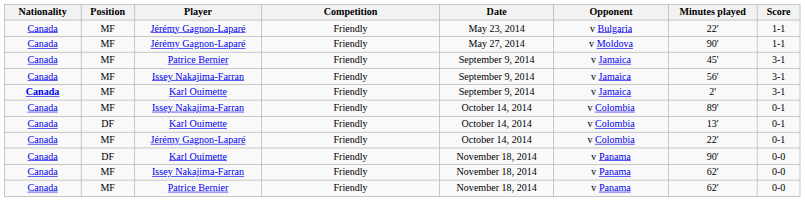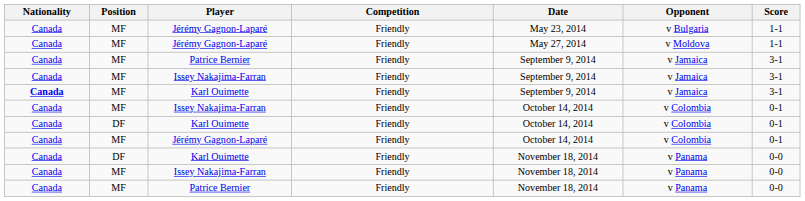 <table class="wikitable" style="width:100%;">
 <tr>
 <th width=5%>Nationality</th>
 <th width=3%>Position</th>
 <th width=10%>Player</th>
 <th width=14%>Competition</th>
 <th width=9%>Date</th>
 <th width=9%>Opponent</th>
-<th width=7%>Minutes played</th>
 <th width=3%>Score</th>
 </tr>
 <tr>
 <td align=center> <a href='#'>Canada</a></td>
 <td align=center>MF</td>
 <td align=center><a href='#'>Jérémy Gagnon-Laparé</a></td>
 <td align=center>Friendly</td>
 <td align=center>May 23, 2014</td>
 <td align=center>v <a href='#'>Bulgaria</a></td>
-<td align=center>22'</td>
 <td align=center>1-1</td>
 </tr>
 <tr>
 <td align=center> <a href='#'>Canada</a></td>
 <td align=center>MF</td>
 <td align=center><a href='#'>Jérémy Gagnon-Laparé</a></td>
 <td align=center>Friendly</td>
 <td align=center>May 27, 2014</td>
 <td align=center>v <a href='#'>Moldova</a></td>
-<td align=center>90'</td>
 <td align=center>1-1</td>
 </tr>
 <tr>
 <td align=center> <a href='#'>Canada</a></td>
 <td align=center>MF</td>
 <td align=center><a href='#'>Patrice Bernier</a></td>
 <td align=center>Friendly</td>
 <td align=center>September 9, 2014</td>
 <td align=center>v <a href='#'>Jamaica</a></td>
-<td align=center>45'</td>
 <td align=center>3-1</td>
 </tr>
 <tr>
 <td align=center> <a href='#'>Canada</a></td>
 <td align=center>MF</td>
 <td align=center><a href='#'>Issey Nakajima-Farran</a></td>
 <td align=center>Friendly</td>
 <td align=center>September 9, 2014</td>
 <td align=center>v <a href='#'>Jamaica</a></td>
-<td align=center>56'</td>
 <td align=center>3-1</td>
 </tr>
 <tr>
 <td align=center><strong> <a href='#'>Canada</a></strong></td>
 <td align=center>MF</td>
 <td align=center><a href='#'>Karl Ouimette</a></td>
 <td align=center>Friendly</td>
 <td align=center>September 9, 2014</td>
 <td align=center>v <a href='#'>Jamaica</a></td>
-<td align=center>2'</td>
 <td align=center>3-1</td>
 </tr>
 <tr>
 <td align=center> <a href='#'>Canada</a></td>
 <td align=center>MF</td>
 <td align=center><a href='#'>Issey Nakajima-Farran</a></td>
 <td align=center>Friendly</td>
 <td align=center>October 14, 2014</td>
 <td align=center>v <a href='#'>Colombia</a></td>
-<td align=center>89'</td>
 <td align=center>0-1</td>
 </tr>
 <tr>
 <td align=center> <a href='#'>Canada</a></td>
 <td align=center>DF</td>
 <td align=center><a href='#'>Karl Ouimette</a></td>
 <td align=center>Friendly</td>
 <td align=center>October 14, 2014</td>
 <td align=center>v <a href='#'>Colombia</a></td>
-<td align=center>13'</td>
 <td align=center>0-1</td>
 </tr>
 <tr>
 <td align=center> <a href='#'>Canada</a></td>
 <td align=center>MF</td>
 <td align=center><a href='#'>Jérémy Gagnon-Laparé</a></td>
 <td align=center>Friendly</td>
 <td align=center>October 14, 2014</td>
 <td align=center>v <a href='#'>Colombia</a></td>
-<td align=center>22'</td>
 <td align=center>0-1</td>
 </tr>
 <tr>
 <td align=center> <a href='#'>Canada</a></td>
 <td align=center>DF</td>
 <td align=center><a href='#'>Karl Ouimette</a></td>
 <td align=center>Friendly</td>
 <td align=center>November 18, 2014</td>
 <td align=center>v <a href='#'>Panama</a></td>
-<td align=center>90'</td>
 <td align=center>0-0</td>
 </tr>
 <tr>
 <td align=center> <a href='#'>Canada</a></td>
 <td align=center>MF</td>
 <td align=center><a href='#'>Issey Nakajima-Farran</a></td>
 <td align=center>Friendly</td>
 <td align=center>November 18, 2014</td>
 <td align=center>v <a href='#'>Panama</a></td>
-<td align=center>62'</td>
 <td align=center>0-0</td>
 </tr>
 <tr>
 <td align=center> <a href='#'>Canada</a></td>
 <td align=center>MF</td>
 <td align=center><a href='#'>Patrice Bernier</a></td>
 <td align=center>Friendly</td>
 <td align=center>November 18, 2014</td>
 <td align=center>v <a href='#'>Panama</a></td>
-<td align=center>62'</td>
 <td align=center>0-0</td>
 </tr>
 </table>
